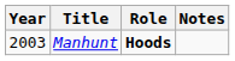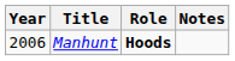 <table class="wikitable">
 <tr>
 <th>Year</th>
 <th>Title</th>
 <th>Role</th>
 <th>Notes</th>
 </tr>
 <tr>
-<td>2003</td>
+<td>2006</td>
 <td><em><a href='#'>Manhunt</a></em></td>
 <td><strong>Hoods</strong></td>
 <td></td>
 </tr>
 </table>
